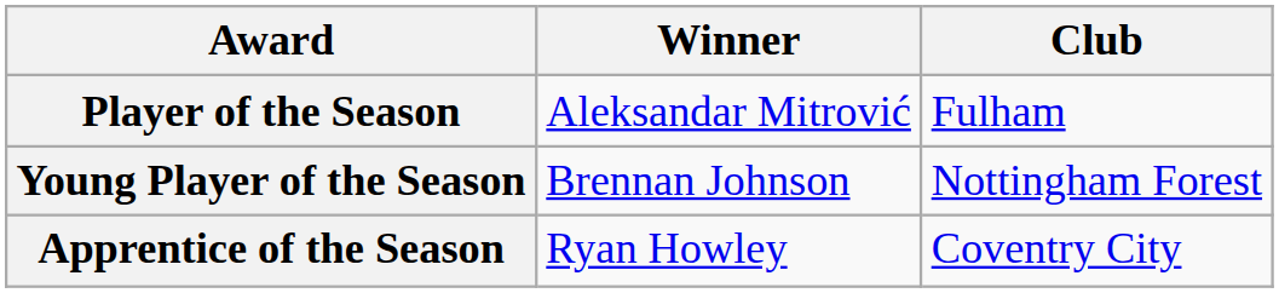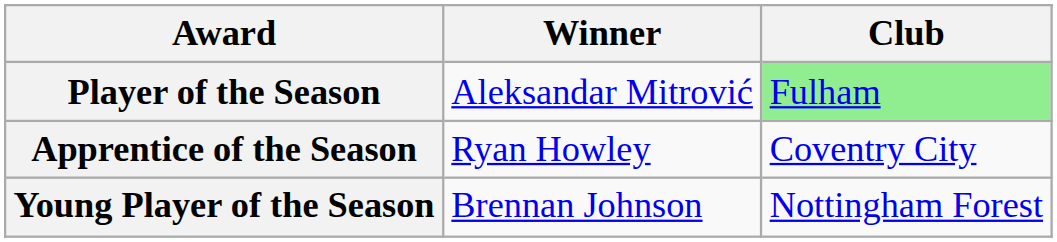 <table class="wikitable">
 <tr>
 <th>Award</th>
 <th>Winner</th>
 <th>Club</th>
 </tr>
 <tr>
 <th>Player of the Season</th>
 <td> <a href='#'>Aleksandar Mitrović</a></td>
-<td><a href='#'>Fulham</a></td>
+<td style="background: lightgreen;"><a href='#'>Fulham</a></td>
+</tr>
+<tr>
+<th>Apprentice of the Season</th>
+<td> <a href='#'>Ryan Howley</a></td>
+<td><a href='#'>Coventry City</a></td>
 </tr>
 <tr>
 <th>Young Player of the Season</th>
 <td> <a href='#'>Brennan Johnson</a></td>
 <td><a href='#'>Nottingham Forest</a></td>
 </tr>
-<tr>
-<th>Apprentice of the Season</th>
-<td> <a href='#'>Ryan Howley</a></td>
-<td><a href='#'>Coventry City</a></td>
-</tr>
 </table>
